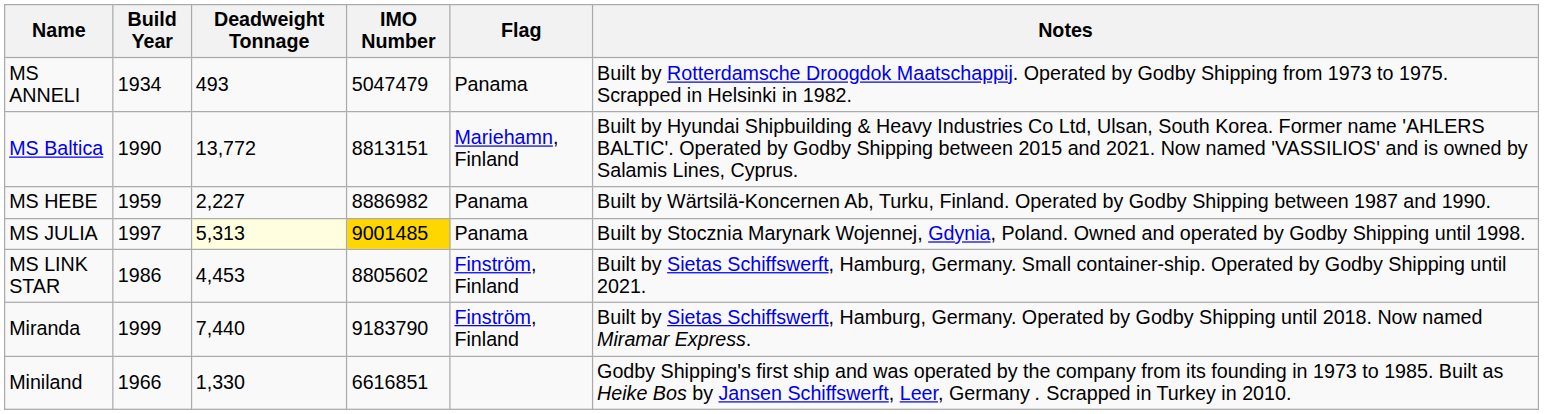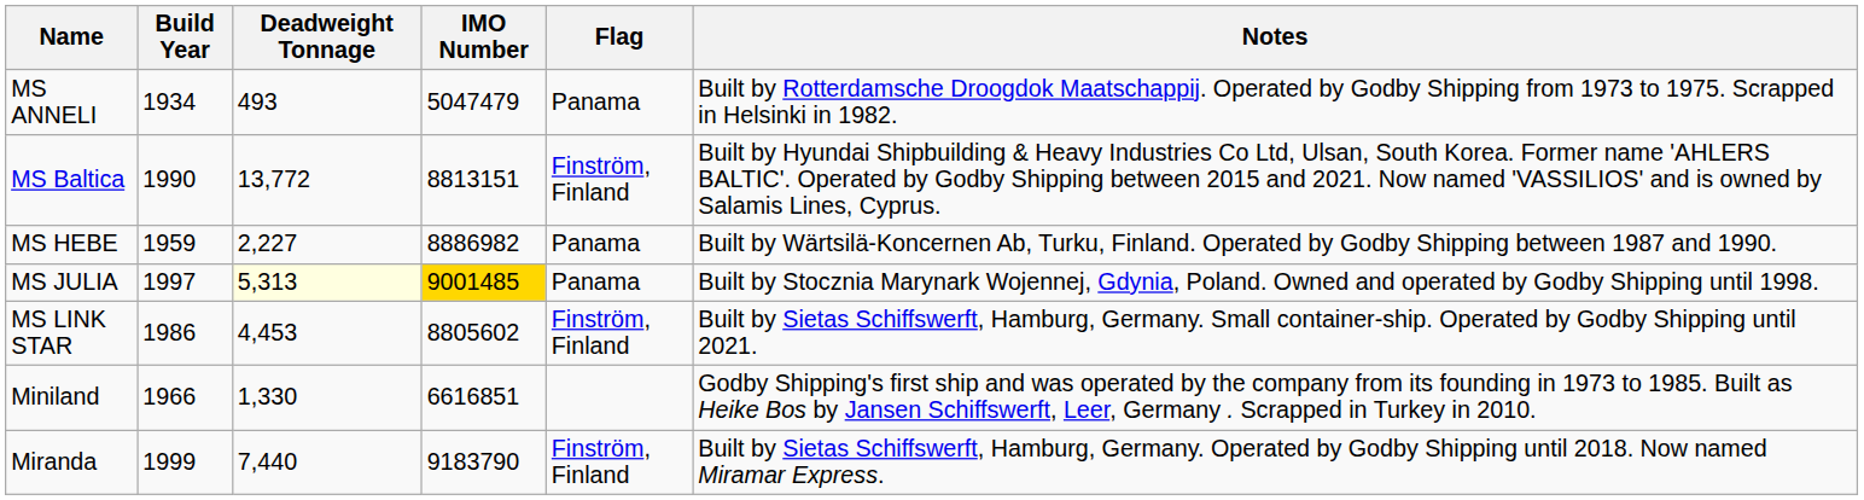 <table class="wikitable">
 <tr>
 <th>Name</th>
 <th>Build Year</th>
 <th>Deadweight Tonnage</th>
 <th>IMO Number</th>
 <th>Flag</th>
 <th>Notes</th>
 </tr>
 <tr>
 <td>MS ANNELI</td>
 <td>1934</td>
 <td>493</td>
 <td>5047479</td>
 <td>Panama</td>
 <td>Built by <a href='#'>Rotterdamsche Droogdok Maatschappij</a>. Operated by Godby Shipping from 1973 to 1975. Scrapped in Helsinki in 1982.</td>
 </tr>
 <tr>
 <td><a href='#'>MS Baltica</a></td>
 <td>1990</td>
 <td>13,772</td>
 <td>8813151</td>
-<td><a href='#'>Mariehamn</a>, Finland</td>
+<td><a href='#'>Finström</a>, Finland</td>
 <td>Built by Hyundai Shipbuilding & Heavy Industries Co Ltd, Ulsan, South Korea. Former name 'AHLERS BALTIC'. Operated by Godby Shipping between 2015 and 2021. Now named 'VASSILIOS' and is owned by Salamis Lines, Cyprus.</td>
 </tr>
 <tr>
 <td>MS HEBE</td>
 <td>1959</td>
 <td>2,227</td>
 <td>8886982</td>
 <td>Panama</td>
 <td>Built by Wärtsilä-Koncernen Ab, Turku, Finland. Operated by Godby Shipping between 1987 and 1990.</td>
 </tr>
 <tr>
 <td>MS JULIA</td>
 <td>1997</td>
 <td style="background: lightyellow;">5,313</td>
 <td style="background: gold;">9001485</td>
 <td>Panama</td>
 <td>Built by Stocznia Marynark Wojennej, <a href='#'>Gdynia</a>, Poland. Owned and operated by Godby Shipping until 1998.</td>
 </tr>
 <tr>
 <td>MS LINK STAR</td>
 <td>1986</td>
 <td>4,453</td>
 <td>8805602</td>
 <td><a href='#'>Finström</a>, Finland</td>
 <td>Built by <a href='#'>Sietas Schiffswerft</a>, Hamburg, Germany. Small container-ship. Operated by Godby Shipping until 2021.</td>
 </tr>
 <tr>
+<td>Miniland</td>
+<td>1966</td>
+<td>1,330</td>
+<td>6616851</td>
+<td></td>
+<td>Godby Shipping's first ship and was operated by the company from its founding in 1973 to 1985. Built as <em>Heike Bos</em> by <a href='#'>Jansen Schiffswerft</a>, <a href='#'>Leer</a>, Germany <em>.</em> Scrapped in Turkey in 2010.</td>
+</tr>
+<tr>
 <td>Miranda</td>
 <td>1999</td>
 <td>7,440</td>
 <td>9183790</td>
 <td><a href='#'>Finström</a>, Finland</td>
 <td>Built by <a href='#'>Sietas Schiffswerft</a>, Hamburg, Germany. Operated by Godby Shipping until 2018. Now named <em>Miramar Express</em>.</td>
 </tr>
-<tr>
-<td>Miniland</td>
-<td>1966</td>
-<td>1,330</td>
-<td>6616851</td>
-<td></td>
-<td>Godby Shipping's first ship and was operated by the company from its founding in 1973 to 1985. Built as <em>Heike Bos</em> by <a href='#'>Jansen Schiffswerft</a>, <a href='#'>Leer</a>, Germany <em>.</em> Scrapped in Turkey in 2010.</td>
-</tr>
 </table>
